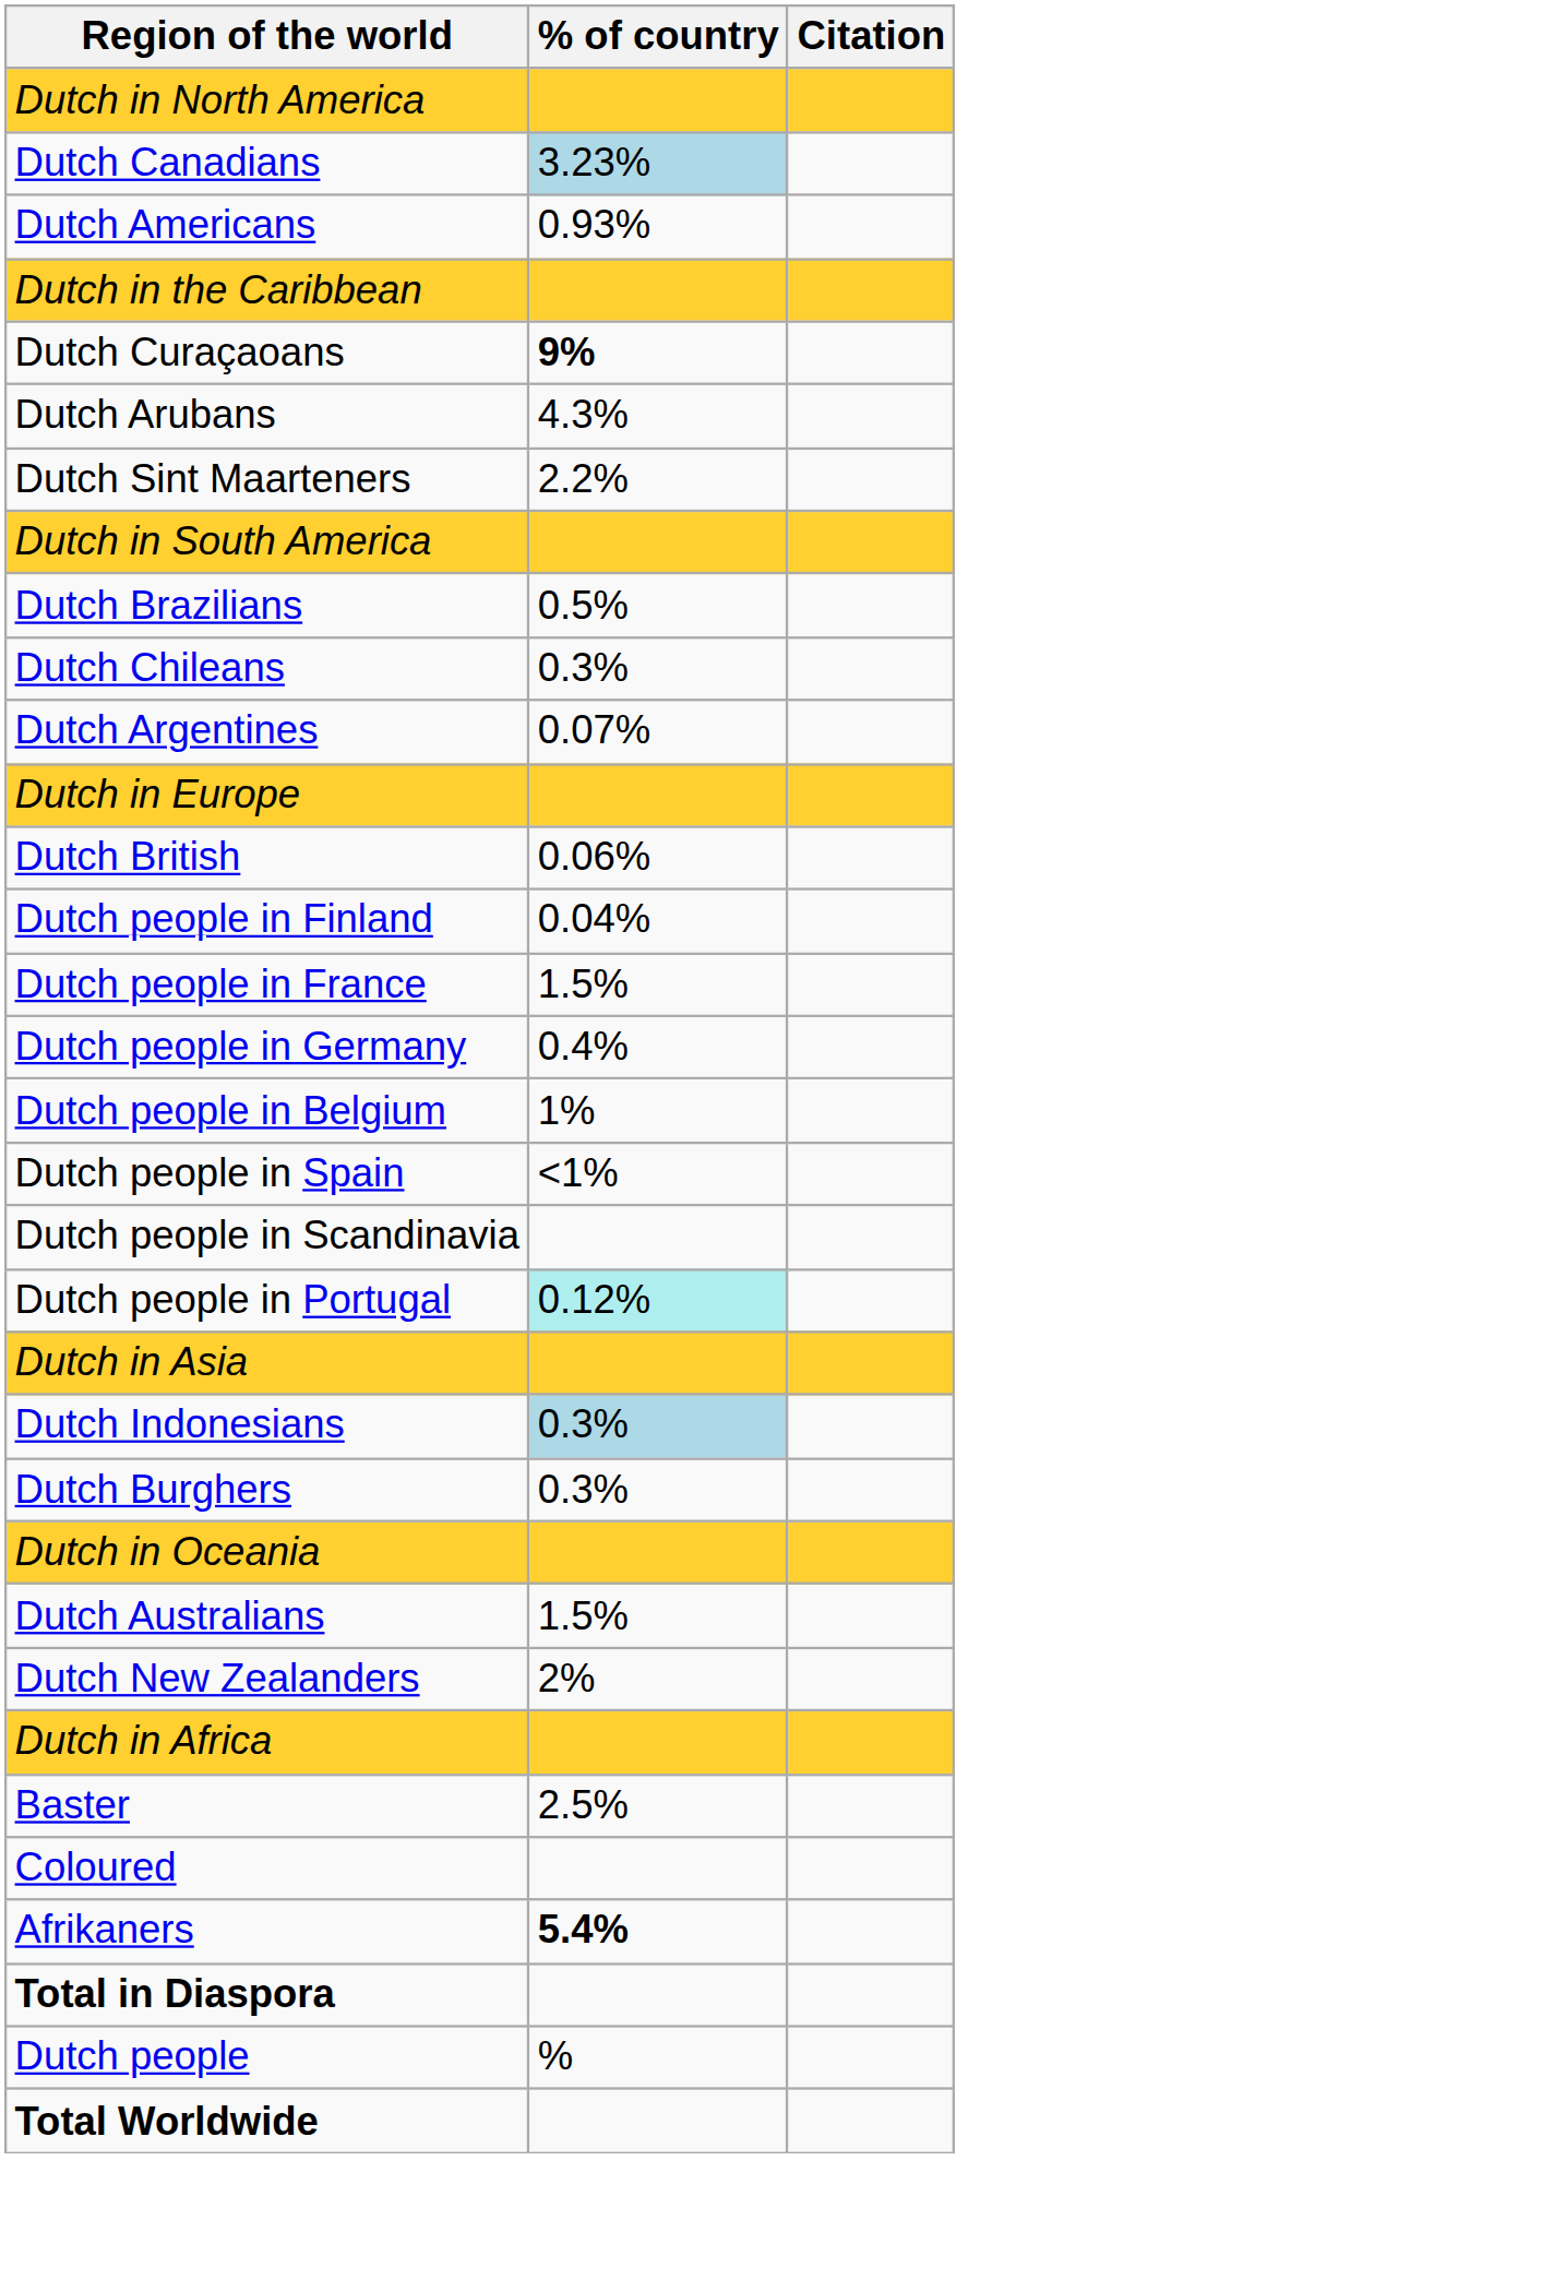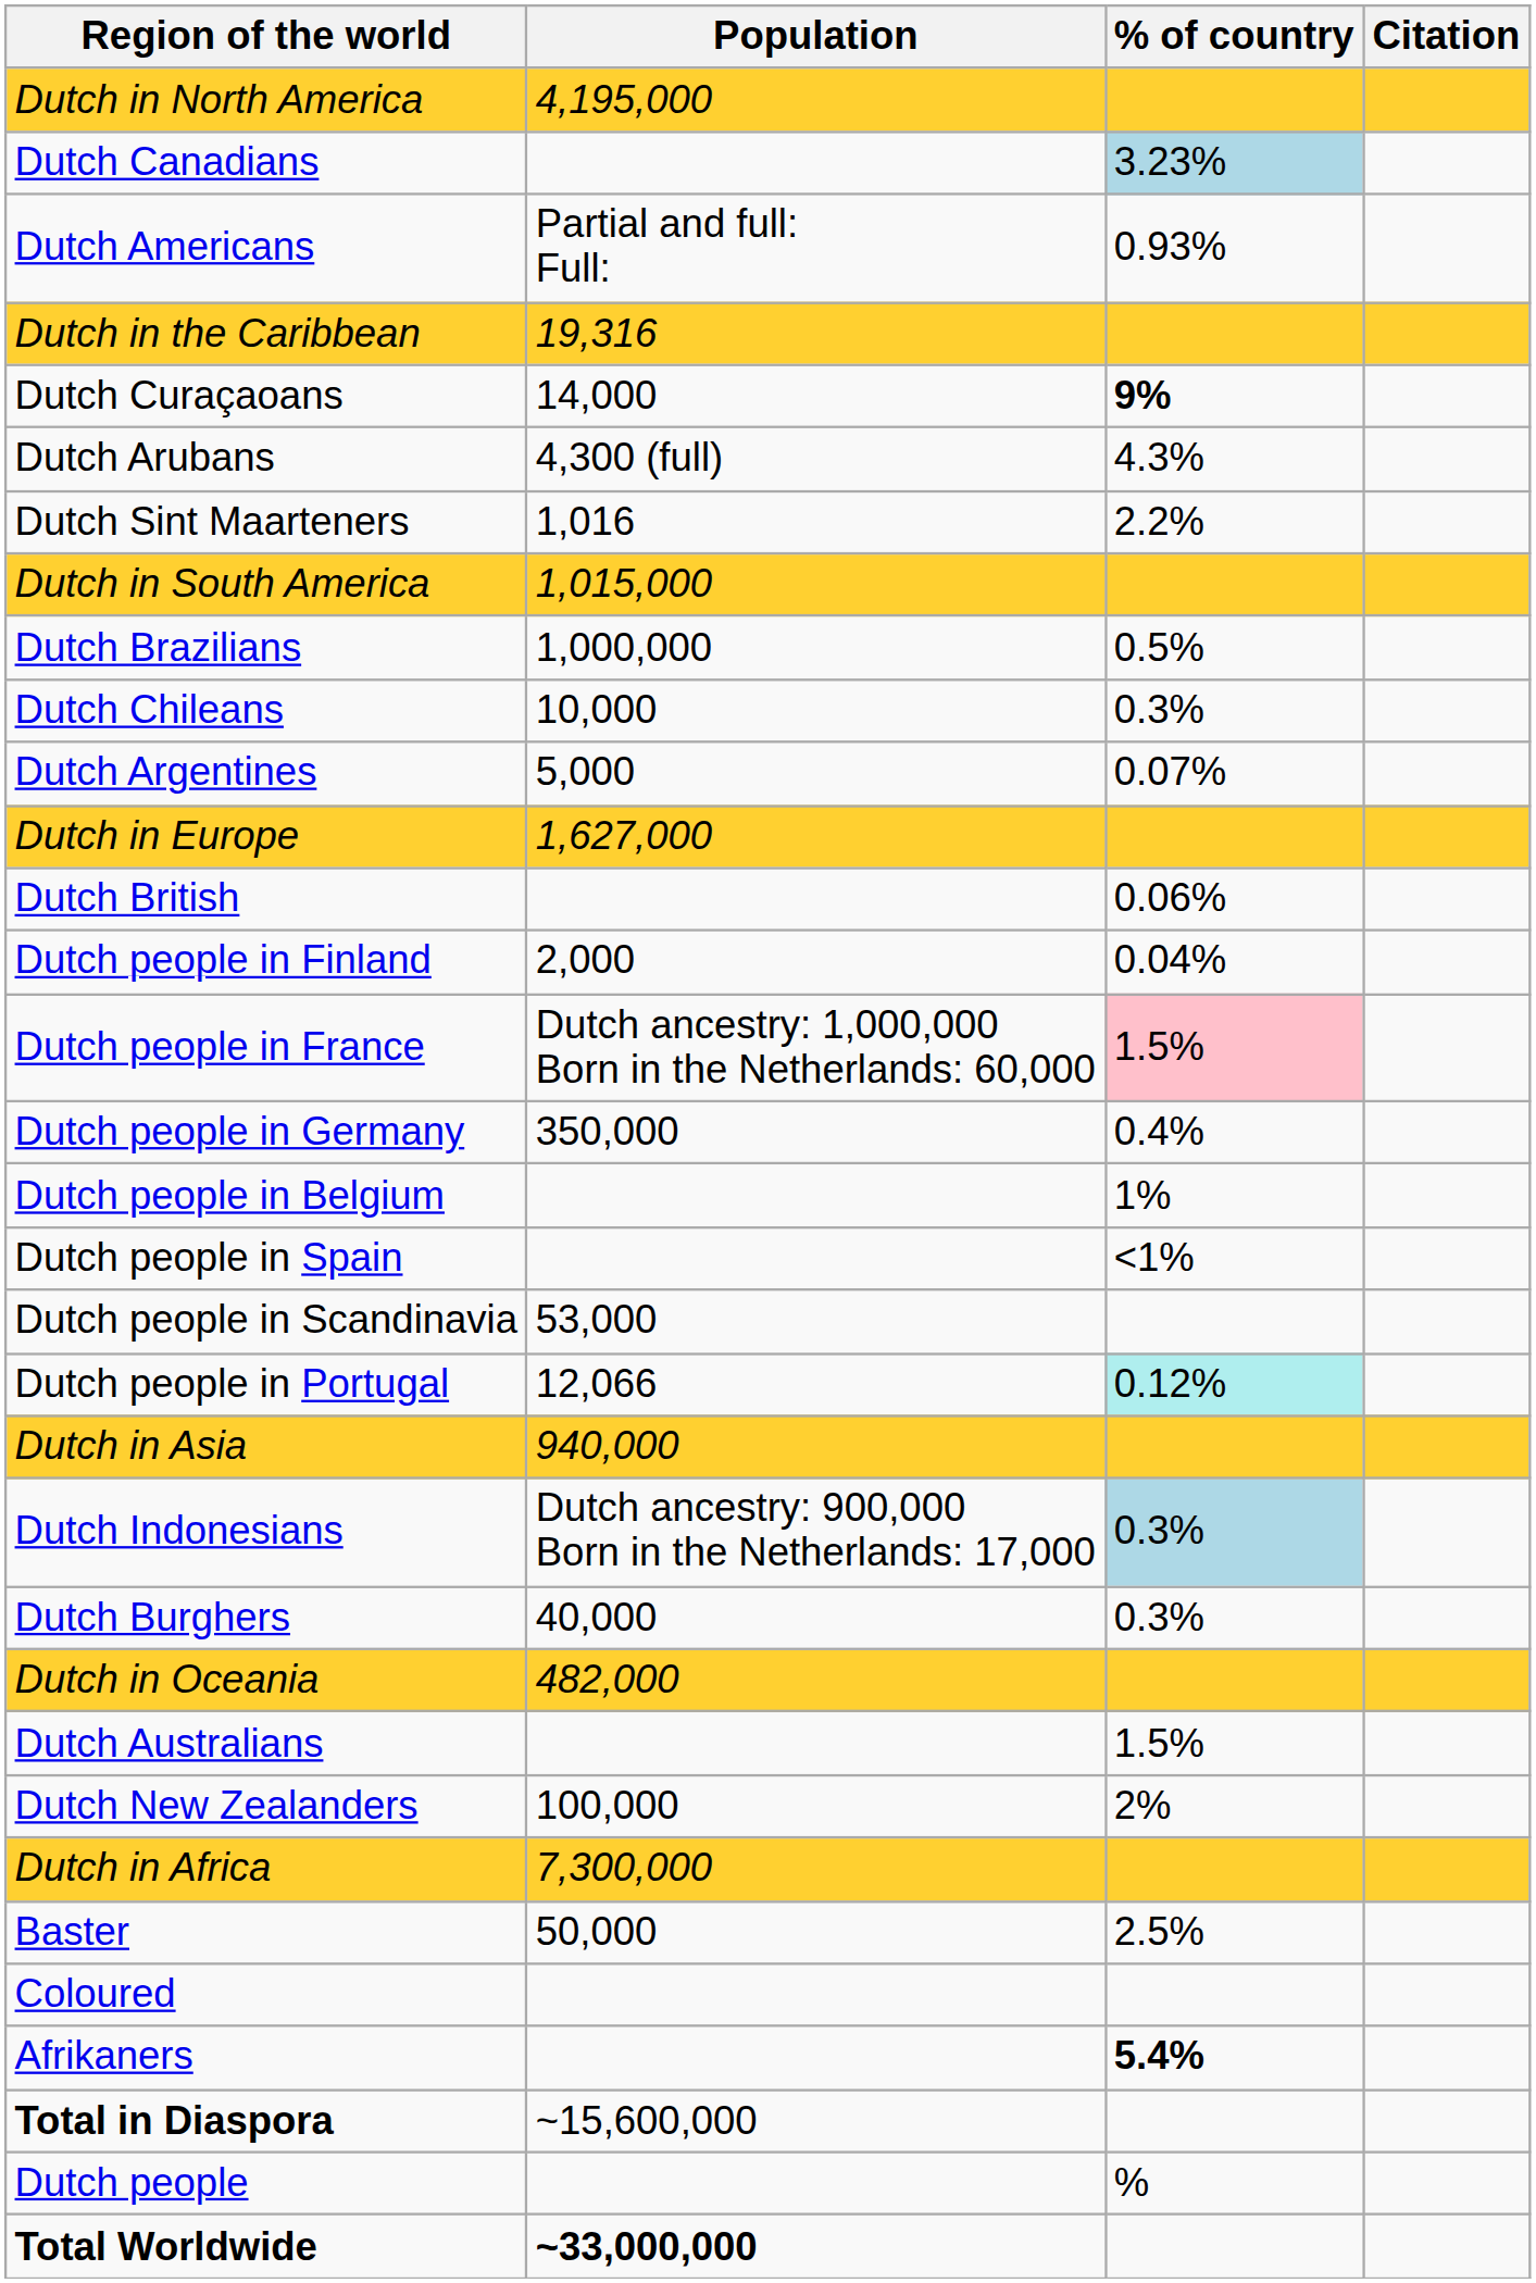 <table class="wikitable sortable col2right col3right">
 <tr>
 <th>Region of the world</th>
+<th>Population</th>
 <th>% of country</th>
 <th class=unsortable>Citation</th>
 </tr>
 <tr style="background:#FFD030;">
 <td><em>Dutch in North America</em></td>
+<td><em>4,195,000</em></td>
 <td></td>
 <td></td>
 </tr>
 <tr>
 <td> <a href='#'>Dutch Canadians</a></td>
+<td></td>
 <td style="background: lightblue;">3.23%</td>
 <td><br></td>
 </tr>
 <tr>
 <td> <a href='#'>Dutch Americans</a></td>
+<td>Partial and full: <br>Full: </td>
 <td>0.93%</td>
 <td><br></td>
 </tr>
 <tr style="background:#FFD030;">
 <td><em>Dutch in the Caribbean</em></td>
+<td><em>19,316</em></td>
 <td></td>
 <td></td>
 </tr>
 <tr>
 <td> Dutch Curaçaoans</td>
+<td>14,000</td>
 <td><strong>9%</strong></td>
 <td><br></td>
 </tr>
 <tr>
 <td> Dutch Arubans</td>
+<td>4,300 (full)</td>
 <td>4.3%</td>
 <td><br></td>
 </tr>
 <tr>
 <td> Dutch Sint Maarteners</td>
+<td>1,016</td>
 <td>2.2%</td>
 <td><br></td>
 </tr>
 <tr style="background:#FFD030;">
 <td><em>Dutch in South America</em></td>
+<td><em>1,015,000</em></td>
 <td></td>
 <td></td>
 </tr>
 <tr>
 <td> <a href='#'>Dutch Brazilians</a></td>
+<td>1,000,000</td>
 <td>0.5%</td>
 <td><br></td>
 </tr>
 <tr>
 <td> <a href='#'>Dutch Chileans</a></td>
+<td>10,000</td>
 <td>0.3%</td>
 <td><br></td>
 </tr>
 <tr>
 <td> <a href='#'>Dutch Argentines</a></td>
+<td>5,000</td>
 <td>0.07%</td>
 <td><br></td>
 </tr>
 <tr style="background:#FFD030;">
 <td><em>Dutch in Europe</em></td>
+<td><em>1,627,000</em></td>
 <td></td>
 <td></td>
 </tr>
 <tr>
 <td> <a href='#'>Dutch British</a></td>
+<td></td>
 <td>0.06%</td>
 <td><br></td>
 </tr>
 <tr>
 <td> <a href='#'>Dutch people in Finland</a></td>
+<td>2,000</td>
 <td>0.04%</td>
 <td></td>
 </tr>
 <tr>
 <td> <a href='#'>Dutch people in France</a></td>
-<td>1.5%</td>
+<td>Dutch ancestry: 1,000,000<br>Born in the Netherlands: 60,000</td>
+<td style="background: pink;">1.5%</td>
 <td><br></td>
 </tr>
 <tr>
 <td> <a href='#'>Dutch people in Germany</a></td>
+<td>350,000</td>
 <td>0.4%</td>
 <td><br></td>
 </tr>
 <tr>
 <td> <a href='#'>Dutch people in Belgium</a></td>
+<td></td>
 <td>1%</td>
 <td><br></td>
 </tr>
 <tr>
 <td> Dutch people in <a href='#'>Spain</a></td>
+<td></td>
 <td><1%</td>
 <td></td>
 </tr>
 <tr>
 <td>   Dutch people in Scandinavia</td>
+<td>53,000</td>
 <td></td>
 <td><br></td>
 </tr>
 <tr>
 <td> Dutch people in <a href='#'>Portugal</a></td>
+<td>12,066</td>
 <td style="background: paleturquoise;">0.12%</td>
 <td><br></td>
 </tr>
 <tr style="background:#FFD030;">
 <td><em>Dutch in Asia</em></td>
+<td><em>940,000</em></td>
 <td></td>
 <td></td>
 </tr>
 <tr>
 <td> <a href='#'>Dutch Indonesians</a></td>
+<td>Dutch ancestry: 900,000<br>Born in the Netherlands: 17,000</td>
 <td style="background: lightblue;">0.3%</td>
 <td><br></td>
 </tr>
 <tr>
 <td> <a href='#'>Dutch Burghers</a></td>
+<td>40,000</td>
 <td>0.3%</td>
 <td><br></td>
 </tr>
 <tr style="background:#FFD030;">
 <td><em>Dutch in Oceania</em></td>
+<td><em>482,000</em></td>
 <td></td>
 <td></td>
 </tr>
 <tr>
 <td> <a href='#'>Dutch Australians</a></td>
+<td></td>
 <td>1.5%</td>
 <td><br></td>
 </tr>
 <tr>
 <td> <a href='#'>Dutch New Zealanders</a></td>
+<td>100,000</td>
 <td>2%</td>
 <td><br></td>
 </tr>
 <tr style="background:#FFD030;">
 <td><em>Dutch in Africa</em></td>
+<td><em>7,300,000</em></td>
 <td></td>
 <td></td>
 </tr>
 <tr>
 <td> <a href='#'>Baster</a></td>
+<td>50,000</td>
 <td>2.5%</td>
 <td><br></td>
 </tr>
 <tr>
 <td>  <a href='#'>Coloured</a></td>
 <td></td>
+<td></td>
 <td><br></td>
 </tr>
 <tr>
 <td> <a href='#'>Afrikaners</a></td>
+<td></td>
 <td><strong>5.4%</strong></td>
 <td><br></td>
 </tr>
 <tr>
 <td><strong>Total in Diaspora</strong></td>
+<td>~15,600,000</td>
 <td></td>
 <td></td>
 </tr>
 <tr>
 <td> <a href='#'>Dutch people</a><br></td>
+<td></td>
 <td>%</td>
 <td><br></td>
 </tr>
 <tr>
 <td><strong>Total Worldwide</strong></td>
+<td><strong>~33,000,000</strong></td>
 <td></td>
 <td></td>
 </tr>
 </table>
